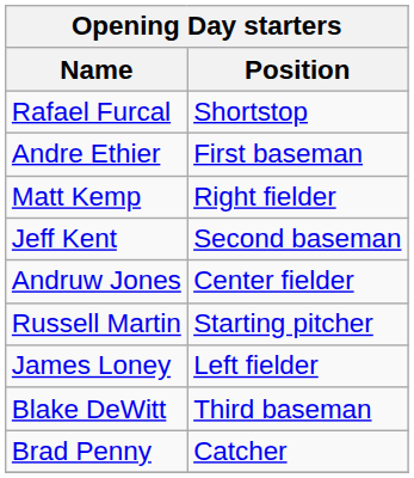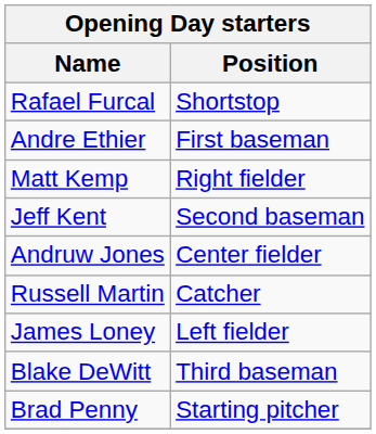 <table class="wikitable" style="text-align:left">
 <tr>
 <th colspan="2">Opening Day starters</th>
 </tr>
 <tr>
 <th>Name</th>
 <th>Position</th>
 </tr>
 <tr>
 <td><a href='#'>Rafael Furcal</a></td>
 <td><a href='#'>Shortstop</a></td>
 </tr>
 <tr>
 <td><a href='#'>Andre Ethier</a></td>
 <td><a href='#'>First baseman</a></td>
 </tr>
 <tr>
 <td><a href='#'>Matt Kemp</a></td>
 <td><a href='#'>Right fielder</a></td>
 </tr>
 <tr>
 <td><a href='#'>Jeff Kent</a></td>
 <td><a href='#'>Second baseman</a></td>
 </tr>
 <tr>
 <td><a href='#'>Andruw Jones</a></td>
 <td><a href='#'>Center fielder</a></td>
 </tr>
 <tr>
 <td><a href='#'>Russell Martin</a></td>
-<td><a href='#'>Starting pitcher</a></td>
+<td><a href='#'>Catcher</a></td>
 </tr>
 <tr>
 <td><a href='#'>James Loney</a></td>
 <td><a href='#'>Left fielder</a></td>
 </tr>
 <tr>
 <td><a href='#'>Blake DeWitt</a></td>
 <td><a href='#'>Third baseman</a></td>
 </tr>
 <tr>
 <td><a href='#'>Brad Penny</a></td>
-<td><a href='#'>Catcher</a></td>
+<td><a href='#'>Starting pitcher</a></td>
 </tr>
 <tr>
 </tr>
 </table>
